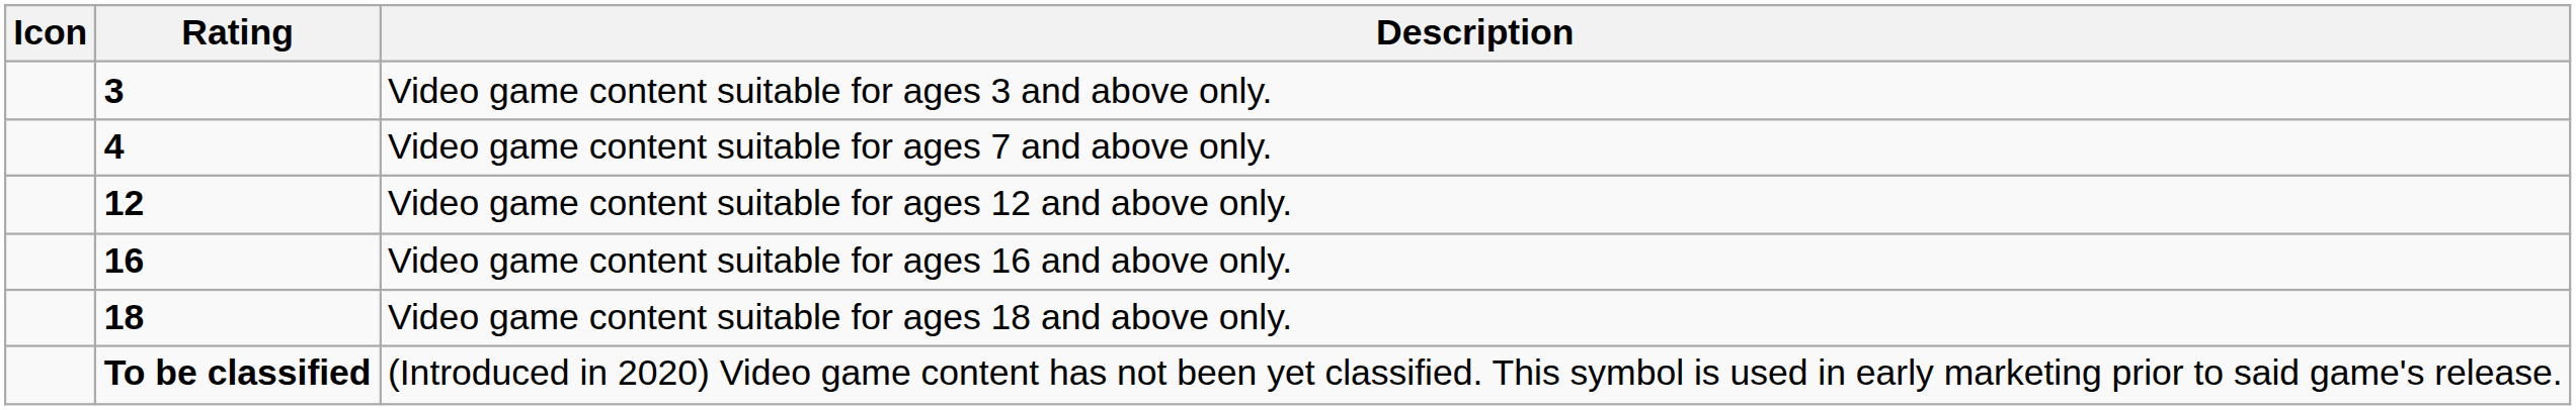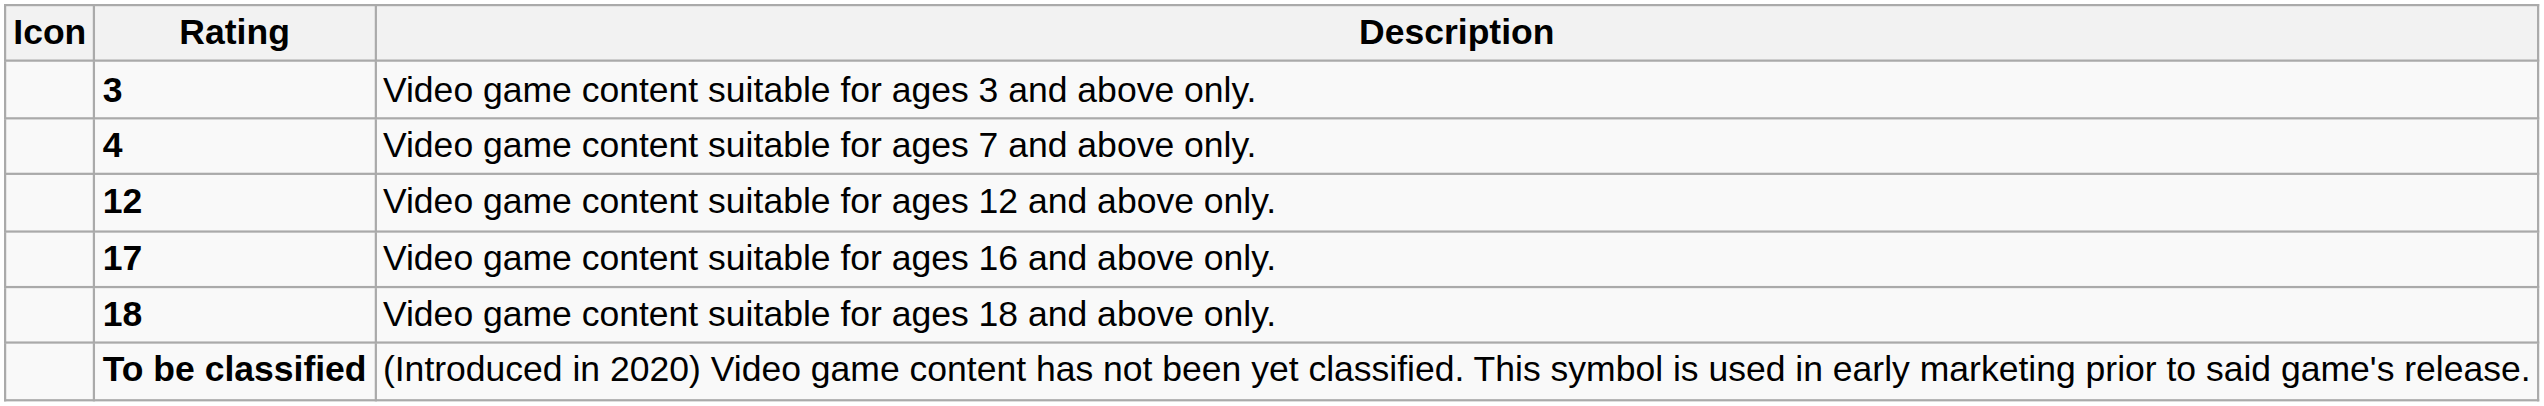 <table class="wikitable">
 <tr>
 <th>Icon</th>
 <th>Rating</th>
 <th>Description</th>
 </tr>
 <tr>
 <td></td>
 <td><strong>3</strong></td>
 <td>Video game content suitable for ages 3 and above only.</td>
 </tr>
 <tr>
 <td></td>
 <td><strong>4</strong></td>
 <td>Video game content suitable for ages 7 and above only.</td>
 </tr>
 <tr>
 <td></td>
 <td><strong>12</strong></td>
 <td>Video game content suitable for ages 12 and above only.</td>
 </tr>
 <tr>
 <td></td>
-<td><strong>16</strong></td>
+<td><strong>17</strong></td>
 <td>Video game content suitable for ages 16 and above only.</td>
 </tr>
 <tr>
 <td></td>
 <td><strong>18</strong></td>
 <td>Video game content suitable for ages 18 and above only.</td>
 </tr>
 <tr>
 <td></td>
 <td><strong>To be classified</strong></td>
 <td>(Introduced in 2020) Video game content has not been yet classified. This symbol is used in early marketing prior to said game's release.</td>
 </tr>
 </table>
